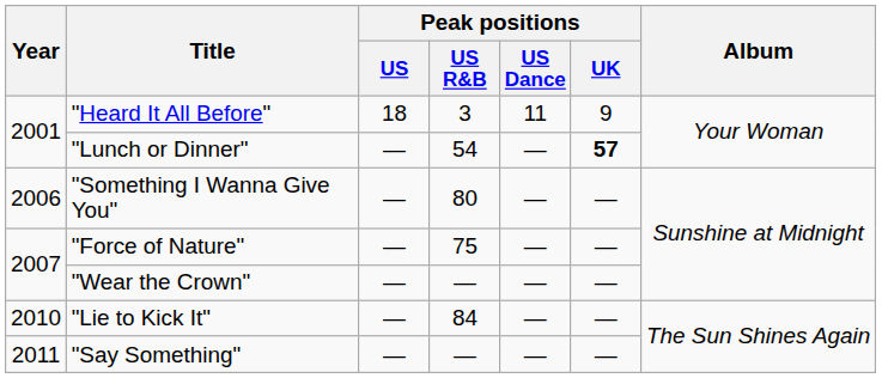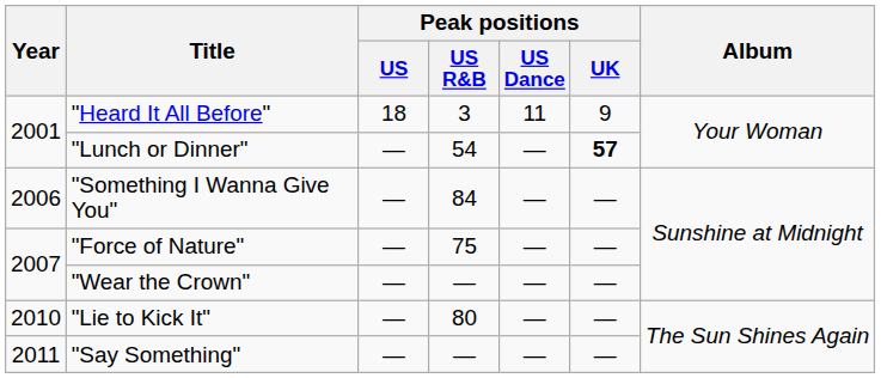 <table class="wikitable plainrowheaders" style="text-align:center;" border="1">
 <tr>
 <th align="center" rowspan="2" width="10">Year</th>
 <th align="center" rowspan="2" width="200">Title</th>
 <th align="center" colspan="4" width="20">Peak positions</th>
 <th align="center" rowspan="2">Album</th>
 </tr>
 <tr>
 <th scope="col" style="width:3em;font-size:90%;"><a href='#'>US</a></th>
 <th scope="col" style="width:3em;font-size:90%;"><a href='#'>US R&B</a></th>
 <th scope="col" style="width:3em;font-size:90%;"><a href='#'>US Dance</a></th>
 <th scope="col" style="width:3em;font-size:90%;"><a href='#'>UK</a><br></th>
 </tr>
 <tr>
 <td style="text-align:center;" rowspan="2">2001</td>
 <td align="left">"<a href='#'>Heard It All Before</a>"</td>
 <td style="text-align:center;">18</td>
 <td style="text-align:center;">3</td>
 <td style="text-align:center;">11</td>
 <td style="text-align:center;">9</td>
 <td style="text-align:center;" rowspan="2"><em>Your Woman</em></td>
 </tr>
 <tr>
 <td align="left">"Lunch or Dinner"</td>
 <td style="text-align:center;">—</td>
 <td style="text-align:center;">54</td>
 <td style="text-align:center;">—</td>
 <td style="text-align:center;"><strong>57</strong></td>
 </tr>
 <tr>
 <td style="text-align:center;">2006</td>
 <td align="left">"Something I Wanna Give You"</td>
 <td style="text-align:center;">—</td>
-<td style="text-align:center;">80</td>
+<td style="text-align:center;">84</td>
 <td style="text-align:center;">—</td>
 <td style="text-align:center;">—</td>
 <td style="text-align:center;" rowspan="3"><em>Sunshine at Midnight</em></td>
 </tr>
 <tr>
 <td style="text-align:center;" rowspan="2">2007</td>
 <td align="left">"Force of Nature"</td>
 <td style="text-align:center;">—</td>
 <td style="text-align:center;">75</td>
 <td style="text-align:center;">—</td>
 <td style="text-align:center;">—</td>
 </tr>
 <tr>
 <td align="left">"Wear the Crown"</td>
 <td style="text-align:center;">—</td>
 <td style="text-align:center;">—</td>
 <td style="text-align:center;">—</td>
 <td style="text-align:center;">—</td>
 </tr>
 <tr>
 <td style="text-align:center;">2010</td>
 <td align="left">"Lie to Kick It"</td>
 <td style="text-align:center;">—</td>
-<td style="text-align:center;">84</td>
+<td style="text-align:center;">80</td>
 <td style="text-align:center;">—</td>
 <td style="text-align:center;">—</td>
 <td style="text-align:center;" rowspan="2"><em>The Sun Shines Again</em></td>
 </tr>
 <tr>
 <td style="text-align:center;">2011</td>
 <td align="left">"Say Something"</td>
 <td style="text-align:center;">—</td>
 <td style="text-align:center;">—</td>
 <td style="text-align:center;">—</td>
 <td style="text-align:center;">—</td>
 </tr>
 </table>
